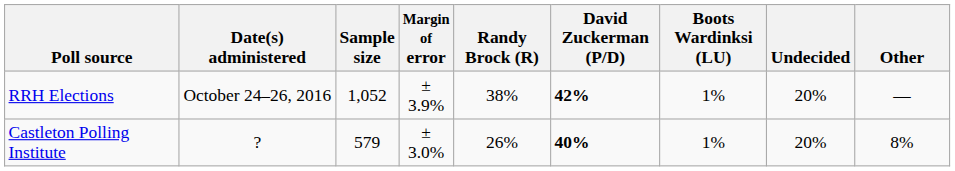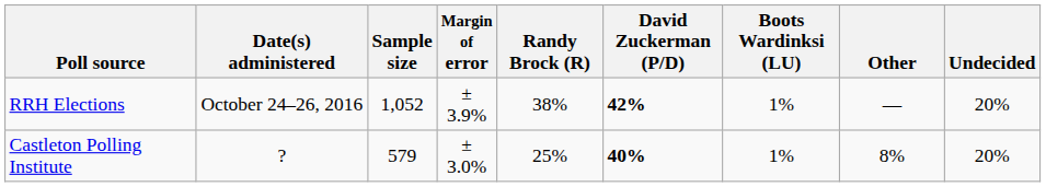 <table class="wikitable">
 <tr valign= bottom>
 <th style="width:200px;">Poll source</th>
 <th style="width:160px;">Date(s)<br>administered</th>
 <th class=small>Sample<br>size</th>
 <th><small>Margin of</small><br>error</th>
 <th style="width:100px;">Randy<br>Brock (R)</th>
 <th style="width:100px;">David<br>Zuckerman (P/D)</th>
 <th style="width:100px;">Boots<br>Wardinksi (LU)</th>
+<th style="width:100px;">Other</th>
 <th>Undecided</th>
-<th style="width:100px;">Other</th>
 </tr>
 <tr>
 <td><a href='#'>RRH Elections</a></td>
 <td align=center>October 24–26, 2016</td>
 <td align=center>1,052</td>
 <td align=center>± 3.9%</td>
 <td align=center>38%</td>
 <td><strong>42%</strong></td>
 <td align=center>1%</td>
+<td align=center>—</td>
 <td align=center>20%</td>
-<td align=center>—</td>
 </tr>
 <tr>
 <td><a href='#'>Castleton Polling Institute</a></td>
 <td align=center>?</td>
 <td align=center>579</td>
 <td align=center>± 3.0%</td>
-<td align=center>26%</td>
+<td align=center>25%</td>
 <td><strong>40%</strong></td>
 <td align=center>1%</td>
+<td align=center>8%</td>
 <td align=center>20%</td>
-<td align=center>8%</td>
 </tr>
 </table>
